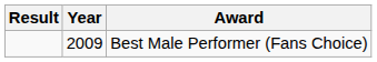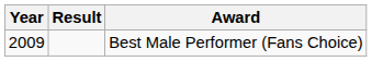 <table class="wikitable">
 <tr>
+<th>Year</th>
 <th>Result</th>
-<th>Year</th>
 <th>Award</th>
 </tr>
 <tr>
+<td>2009</td>
 <td></td>
-<td>2009</td>
 <td>Best Male Performer (Fans Choice)</td>
 </tr>
 </table>
